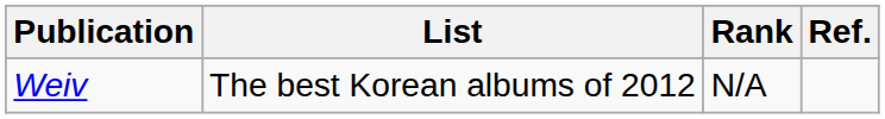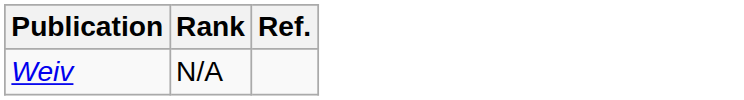 <table class="wikitable">
 <tr>
 <th>Publication</th>
-<th>List</th>
 <th>Rank</th>
 <th>Ref.</th>
 </tr>
 <tr>
 <td><em><a href='#'>Weiv</a></em></td>
-<td>The best Korean albums of 2012</td>
 <td>N/A</td>
 <td></td>
 </tr>
 </table>
